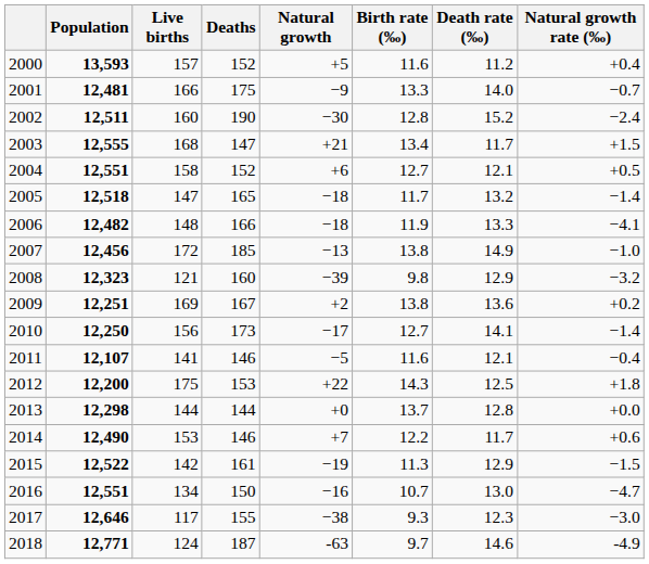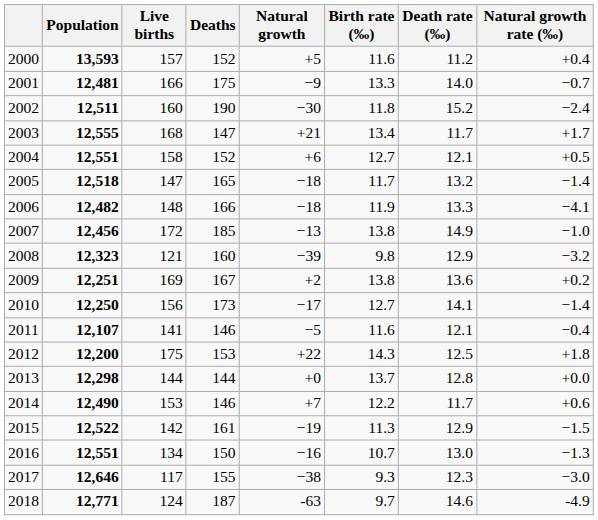 <table class="wikitable sortable" style="text-align:right;">
 <tr>
 <th></th>
 <th>Population</th>
 <th>Live births</th>
 <th>Deaths</th>
 <th>Natural growth</th>
 <th>Birth rate (‰)</th>
 <th>Death rate (‰)</th>
 <th>Natural growth rate (‰)</th>
 </tr>
 <tr>
 <td align="center">2000</td>
 <td><strong>13,593</strong></td>
 <td>157</td>
 <td>152</td>
 <td>+5</td>
 <td>11.6</td>
 <td>11.2</td>
 <td>+0.4</td>
 </tr>
 <tr>
 <td align="center">2001</td>
 <td><strong>12,481</strong></td>
 <td>166</td>
 <td>175</td>
 <td>−9</td>
 <td>13.3</td>
 <td>14.0</td>
 <td>−0.7</td>
 </tr>
 <tr>
 <td align="center">2002</td>
 <td><strong>12,511</strong></td>
 <td>160</td>
 <td>190</td>
 <td>−30</td>
-<td>12.8</td>
+<td>11.8</td>
 <td>15.2</td>
 <td>−2.4</td>
 </tr>
 <tr>
 <td align="center">2003</td>
 <td><strong>12,555 </strong></td>
 <td>168</td>
 <td>147</td>
 <td>+21</td>
 <td>13.4</td>
 <td>11.7</td>
-<td>+1.5</td>
+<td>+1.7</td>
 </tr>
 <tr>
 <td align="center">2004</td>
 <td><strong>12,551</strong></td>
 <td>158</td>
 <td>152</td>
 <td>+6</td>
 <td>12.7</td>
 <td>12.1</td>
 <td>+0.5</td>
 </tr>
 <tr>
 <td align="center">2005</td>
 <td><strong>12,518</strong></td>
 <td>147</td>
 <td>165</td>
 <td>−18</td>
 <td>11.7</td>
 <td>13.2</td>
 <td>−1.4</td>
 </tr>
 <tr>
 <td align="center">2006</td>
 <td><strong>12,482 </strong></td>
 <td>148</td>
 <td>166</td>
 <td>−18</td>
 <td>11.9</td>
 <td>13.3</td>
 <td>−4.1</td>
 </tr>
 <tr>
 <td align="center">2007</td>
 <td><strong>12,456 </strong></td>
 <td>172</td>
 <td>185</td>
 <td>−13</td>
 <td>13.8</td>
 <td>14.9</td>
 <td>−1.0</td>
 </tr>
 <tr>
 <td align="center">2008</td>
 <td><strong>12,323</strong></td>
 <td>121</td>
 <td>160</td>
 <td>−39</td>
 <td>9.8</td>
 <td>12.9</td>
 <td>−3.2</td>
 </tr>
 <tr>
 <td align="center">2009</td>
 <td><strong>12,251 </strong></td>
 <td>169</td>
 <td>167</td>
 <td>+2</td>
 <td>13.8</td>
 <td>13.6</td>
 <td>+0.2</td>
 </tr>
 <tr>
 <td align="center">2010</td>
 <td><strong>12,250 </strong></td>
 <td>156</td>
 <td>173</td>
 <td>−17</td>
 <td>12.7</td>
 <td>14.1</td>
 <td>−1.4</td>
 </tr>
 <tr>
 <td align="center">2011</td>
 <td><strong>12,107 </strong></td>
 <td>141</td>
 <td>146</td>
 <td>−5</td>
 <td>11.6</td>
 <td>12.1</td>
 <td>−0.4</td>
 </tr>
 <tr>
 <td align="center">2012</td>
 <td><strong>12,200</strong></td>
 <td>175</td>
 <td>153</td>
 <td>+22</td>
 <td>14.3</td>
 <td>12.5</td>
 <td>+1.8</td>
 </tr>
 <tr>
 <td align="center">2013</td>
 <td><strong>12,298</strong></td>
 <td>144</td>
 <td>144</td>
 <td>+0</td>
 <td>13.7</td>
 <td>12.8</td>
 <td>+0.0</td>
 </tr>
 <tr>
 <td align="center">2014</td>
 <td><strong>12,490 </strong></td>
 <td>153</td>
 <td>146</td>
 <td>+7</td>
 <td>12.2</td>
 <td>11.7</td>
 <td>+0.6</td>
 </tr>
 <tr>
 <td align="center">2015</td>
 <td><strong>12,522 </strong></td>
 <td>142</td>
 <td>161</td>
 <td>−19</td>
 <td>11.3</td>
 <td>12.9</td>
 <td>−1.5</td>
 </tr>
 <tr>
 <td align="center">2016</td>
 <td><strong>12,551 </strong></td>
 <td>134</td>
 <td>150</td>
 <td>−16</td>
 <td>10.7</td>
 <td>13.0</td>
-<td>−4.7</td>
+<td>−1.3</td>
 </tr>
 <tr>
 <td align="center">2017</td>
 <td><strong>12,646 </strong></td>
 <td>117</td>
 <td>155</td>
 <td>−38</td>
 <td>9.3</td>
 <td>12.3</td>
 <td>−3.0</td>
 </tr>
 <tr>
 <td align="center">2018</td>
 <td><strong>12,771 </strong></td>
 <td>124</td>
 <td>187</td>
 <td>-63</td>
 <td>9.7</td>
 <td>14.6</td>
 <td>-4.9</td>
 </tr>
 </table>
